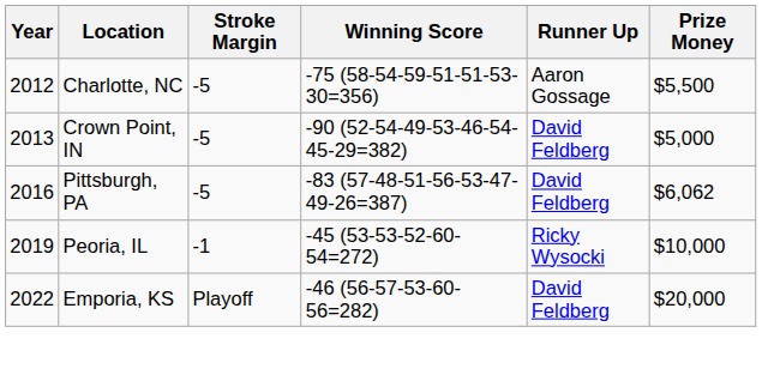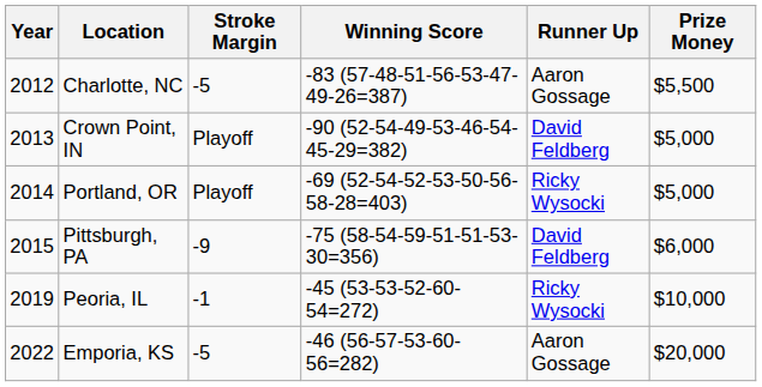 <table class="wikitable">
 <tr>
 <th>Year</th>
 <th>Location</th>
 <th>Stroke Margin</th>
 <th>Winning Score</th>
 <th>Runner Up</th>
 <th>Prize Money</th>
 </tr>
 <tr>
 <td>2012</td>
 <td>Charlotte, NC</td>
 <td>-5</td>
-<td>-75 (58-54-59-51-51-53-30=356)</td>
+<td>-83 (57-48-51-56-53-47-49-26=387)</td>
 <td>Aaron Gossage</td>
 <td>$5,500</td>
 </tr>
 <tr>
 <td>2013</td>
 <td>Crown Point, IN</td>
-<td>-5</td>
+<td>Playoff</td>
 <td>-90 (52-54-49-53-46-54-45-29=382)</td>
 <td><a href='#'>David Feldberg</a></td>
 <td>$5,000</td>
 </tr>
 <tr>
-<td>2016</td>
+<td>2014</td>
+<td>Portland, OR</td>
+<td>Playoff</td>
+<td>-69 (52-54-52-53-50-56-58-28=403)</td>
+<td><a href='#'>Ricky Wysocki</a></td>
+<td>$5,000</td>
+</tr>
+<tr>
+<td>2015</td>
 <td>Pittsburgh, PA</td>
-<td>-5</td>
-<td>-83 (57-48-51-56-53-47-49-26=387)</td>
+<td>-9</td>
+<td>-75 (58-54-59-51-51-53-30=356)</td>
 <td><a href='#'>David Feldberg</a></td>
-<td>$6,062</td>
+<td>$6,000</td>
 </tr>
 <tr>
 <td>2019</td>
 <td>Peoria, IL</td>
 <td>-1</td>
 <td>-45 (53-53-52-60-54=272)</td>
 <td><a href='#'>Ricky Wysocki</a></td>
 <td>$10,000</td>
 </tr>
 <tr>
 <td>2022</td>
 <td>Emporia, KS</td>
-<td>Playoff</td>
+<td>-5</td>
 <td>-46 (56-57-53-60-56=282)</td>
-<td><a href='#'>David Feldberg</a></td>
+<td>Aaron Gossage</td>
 <td>$20,000</td>
 </tr>
 </table>
